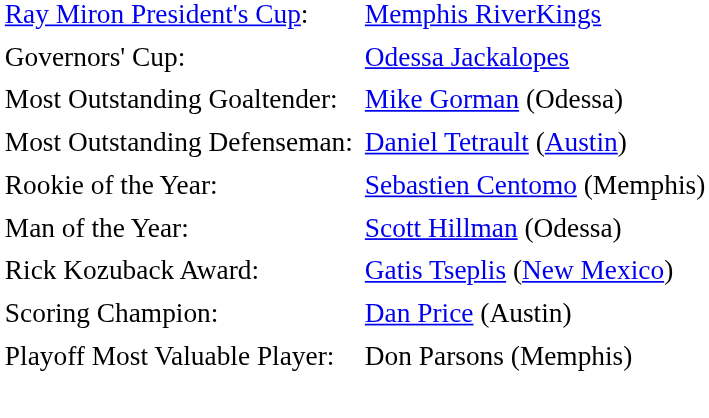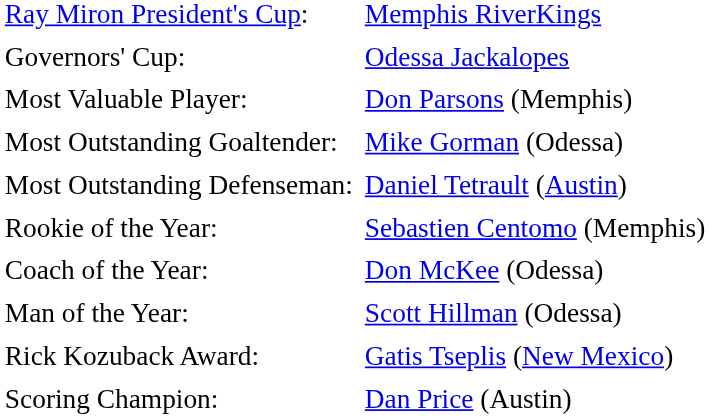 <table cellpadding="3" cellspacing="1">
 <tr>
 <td><a href='#'>Ray Miron President's Cup</a>:</td>
 <td><a href='#'>Memphis RiverKings</a></td>
 </tr>
 <tr>
 <td>Governors' Cup:</td>
 <td><a href='#'>Odessa Jackalopes</a></td>
+</tr>
+<tr>
+<td>Most Valuable Player:</td>
+<td><a href='#'>Don Parsons</a> (Memphis)</td>
 </tr>
 <tr>
 <td>Most Outstanding Goaltender:</td>
 <td><a href='#'>Mike Gorman</a> (Odessa)</td>
 </tr>
 <tr>
 <td>Most Outstanding Defenseman:</td>
 <td><a href='#'>Daniel Tetrault</a> (<a href='#'>Austin</a>)</td>
 </tr>
 <tr>
 <td>Rookie of the Year:</td>
 <td><a href='#'>Sebastien Centomo</a> (Memphis)</td>
 </tr>
 <tr>
+<td>Coach of the Year:</td>
+<td><a href='#'>Don McKee</a> (Odessa)</td>
+</tr>
+<tr>
 <td>Man of the Year:</td>
 <td><a href='#'>Scott Hillman</a> (Odessa)</td>
 </tr>
 <tr>
 <td>Rick Kozuback Award:</td>
 <td><a href='#'>Gatis Tseplis</a> (<a href='#'>New Mexico</a>)</td>
 </tr>
 <tr>
 <td>Scoring Champion:</td>
 <td><a href='#'>Dan Price</a> (Austin)</td>
 </tr>
 <tr>
-<td>Playoff Most Valuable Player:</td>
-<td>Don Parsons (Memphis)</td>
-</tr>
-<tr>
 </tr>
 </table>
